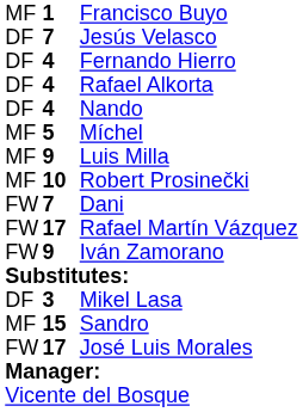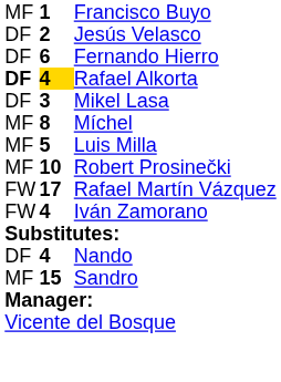 <table style="font-size:90%; margin:0.2em auto;" cellspacing="0" cellpadding="0">
 <tr>
 <th width="25"></th>
 <th width="25"></th>
 </tr>
 <tr>
 <td>MF</td>
 <td><strong>1</strong></td>
 <td> <a href='#'>Francisco Buyo</a></td>
 </tr>
 <tr>
 <td>DF</td>
-<td><strong>7</strong></td>
+<td><strong>2</strong></td>
 <td> <a href='#'>Jesús Velasco</a></td>
 </tr>
 <tr>
 <td>DF</td>
-<td><strong>4</strong></td>
+<td><strong>6</strong></td>
 <td> <a href='#'>Fernando Hierro</a></td>
 </tr>
 <tr>
-<td>DF</td>
-<td><strong>4</strong></td>
+<td><strong>DF</strong></td>
+<td style="background: gold;"><strong>4</strong></td>
 <td> <a href='#'>Rafael Alkorta</a></td>
 </tr>
 <tr>
 <td>DF</td>
-<td><strong>4</strong></td>
-<td> <a href='#'>Nando</a></td>
+<td><strong>3</strong></td>
+<td> <a href='#'>Mikel Lasa</a></td>
 <td></td>
 <td></td>
 </tr>
 <tr>
 <td>MF</td>
-<td><strong>5</strong></td>
+<td><strong>8</strong></td>
 <td> <a href='#'>Míchel</a></td>
 </tr>
 <tr>
 <td>MF</td>
-<td><strong>9</strong></td>
+<td><strong>5</strong></td>
 <td> <a href='#'>Luis Milla</a></td>
 <td></td>
 </tr>
 <tr>
 <td>MF</td>
 <td><strong>10</strong></td>
 <td> <a href='#'>Robert Prosinečki</a></td>
 <td></td>
 <td></td>
 </tr>
 <tr>
 <td>FW</td>
-<td><strong>7</strong></td>
-<td> <a href='#'>Dani</a></td>
-<td></td>
-<td></td>
-</tr>
-<tr>
-<td>FW</td>
 <td><strong>17</strong></td>
 <td> <a href='#'>Rafael Martín Vázquez</a></td>
 </tr>
 <tr>
 <td>FW</td>
-<td><strong>9</strong></td>
+<td><strong>4</strong></td>
 <td> <a href='#'>Iván Zamorano</a></td>
 </tr>
 <tr>
 <td colspan=3><strong>Substitutes:</strong></td>
 </tr>
 <tr>
 <td>DF</td>
-<td><strong>3</strong></td>
-<td> <a href='#'>Mikel Lasa</a></td>
+<td><strong>4</strong></td>
+<td> <a href='#'>Nando</a></td>
 <td></td>
 <td></td>
 </tr>
 <tr>
 <td>MF</td>
 <td><strong>15</strong></td>
 <td> <a href='#'>Sandro</a></td>
 <td></td>
 <td></td>
 </tr>
 <tr>
-<td>FW</td>
-<td><strong>17</strong></td>
-<td> <a href='#'>José Luis Morales</a></td>
-<td></td>
-<td></td>
-</tr>
-<tr>
 <td colspan=3><strong>Manager:</strong></td>
 </tr>
 <tr>
 <td colspan=4> <a href='#'>Vicente del Bosque</a></td>
 </tr>
 </table>
